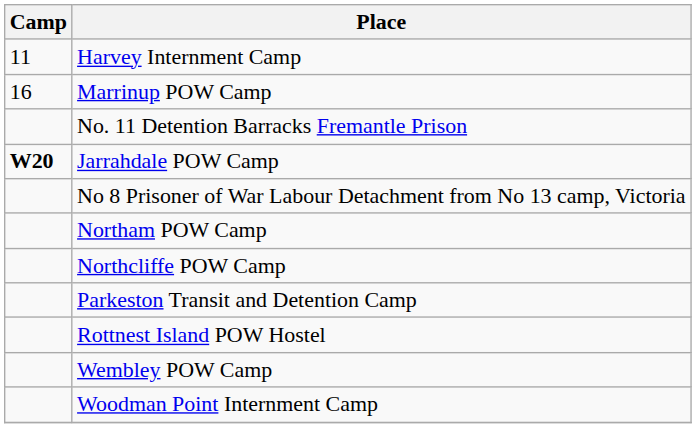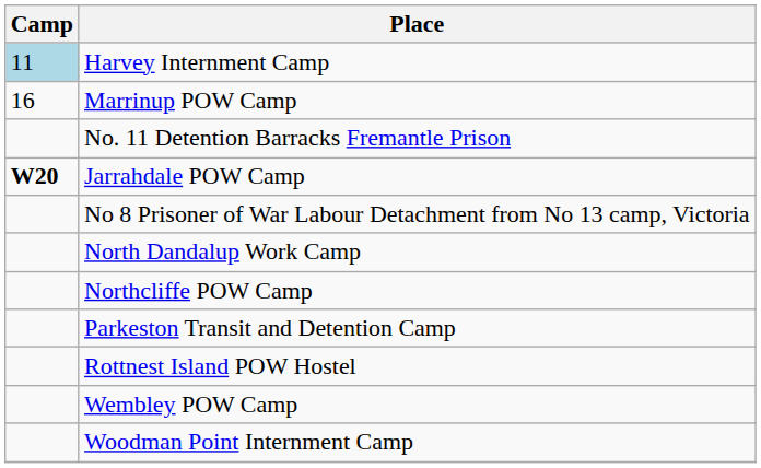 <table class="wikitable">
 <tr>
 <th>Camp</th>
 <th>Place</th>
 </tr>
 <tr>
-<td>11</td>
+<td style="background: lightblue;">11</td>
 <td><a href='#'>Harvey</a> Internment Camp</td>
 </tr>
 <tr>
 <td>16</td>
 <td><a href='#'>Marrinup</a> POW Camp</td>
 </tr>
 <tr>
 <td></td>
 <td>No. 11 Detention Barracks <a href='#'>Fremantle Prison</a></td>
 </tr>
 <tr>
 <td><strong>W20</strong></td>
 <td><a href='#'>Jarrahdale</a> POW Camp</td>
 </tr>
 <tr>
 <td></td>
 <td>No 8 Prisoner of War Labour Detachment from No 13 camp, Victoria</td>
 </tr>
 <tr>
 <td></td>
-<td><a href='#'>Northam</a> POW Camp</td>
+<td><a href='#'>North Dandalup</a> Work Camp</td>
 </tr>
 <tr>
 <td></td>
 <td><a href='#'>Northcliffe</a> POW Camp</td>
 </tr>
 <tr>
 <td></td>
 <td><a href='#'>Parkeston</a> Transit and Detention Camp</td>
 </tr>
 <tr>
 <td></td>
 <td><a href='#'>Rottnest Island</a> POW Hostel</td>
 </tr>
 <tr>
 <td></td>
 <td><a href='#'>Wembley</a> POW Camp</td>
 </tr>
 <tr>
 <td></td>
 <td><a href='#'>Woodman Point</a> Internment Camp</td>
 </tr>
 <tr>
 </tr>
 </table>
